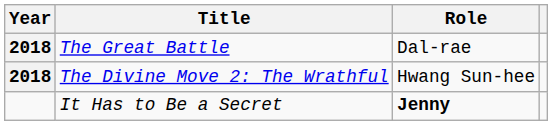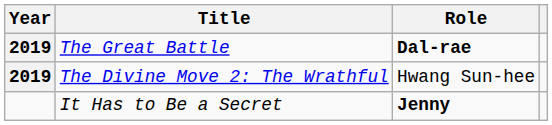 <table class="wikitable plainrowheaders sortable">
 <tr>
 <th scope="col">Year</th>
 <th scope="col">Title</th>
 <th scope="col">Role</th>
 <th scope="col" class="unsortable"></th>
 </tr>
 <tr>
-<th scope="row">2018</th>
+<th scope="row">2019</th>
 <td><em><a href='#'>The Great Battle</a></em></td>
-<td>Dal-rae</td>
+<td><strong>Dal-rae</strong></td>
 <td style="text-align:center"></td>
 </tr>
 <tr>
-<th scope="row">2018</th>
+<th scope="row">2019</th>
 <td><em><a href='#'>The Divine Move 2: The Wrathful</a></em></td>
 <td>Hwang Sun-hee</td>
 <td style="text-align:center"></td>
 </tr>
 <tr>
 <td></td>
 <td><em>It Has to Be a Secret</em></td>
 <td><strong>Jenny</strong></td>
 <td style="text-align:center"></td>
 </tr>
 </table>
